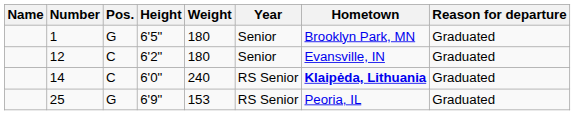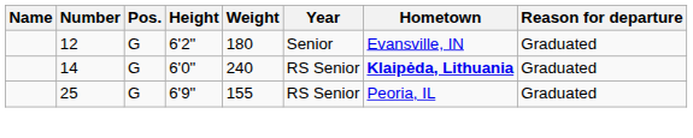 <table class="wikitable sortable" border="1">
 <tr>
 <th>Name</th>
 <th>Number</th>
 <th>Pos.</th>
 <th>Height</th>
 <th>Weight</th>
 <th>Year</th>
 <th>Hometown</th>
 <th class="unsortable">Reason for departure</th>
 </tr>
 <tr>
 <td></td>
-<td>1</td>
+<td>12</td>
 <td>G</td>
-<td>6'5"</td>
-<td>180</td>
-<td>Senior</td>
-<td><a href='#'>Brooklyn Park, MN</a></td>
-<td>Graduated</td>
-</tr>
-<tr>
-<td></td>
-<td>12</td>
-<td>C</td>
 <td>6'2"</td>
 <td>180</td>
 <td>Senior</td>
 <td><a href='#'>Evansville, IN</a></td>
 <td>Graduated</td>
 </tr>
 <tr>
 <td></td>
 <td>14</td>
-<td>C</td>
+<td>G</td>
 <td>6'0"</td>
 <td>240</td>
 <td>RS Senior</td>
 <td><strong><a href='#'>Klaipėda, Lithuania</a></strong></td>
 <td>Graduated</td>
 </tr>
 <tr>
 <td></td>
 <td>25</td>
 <td>G</td>
 <td>6'9"</td>
-<td>153</td>
+<td>155</td>
 <td>RS Senior</td>
 <td><a href='#'>Peoria, IL</a></td>
 <td>Graduated</td>
 </tr>
 </table>
